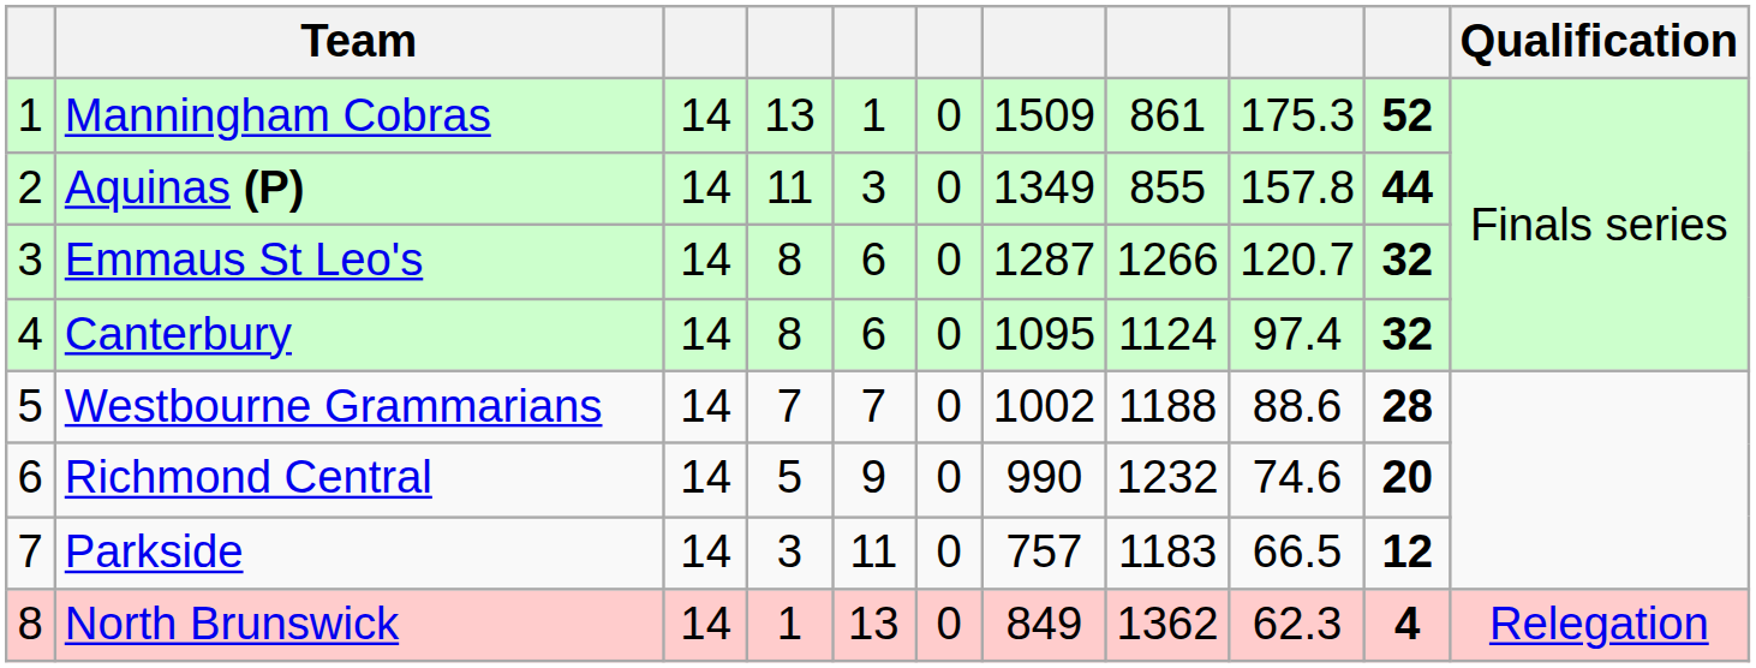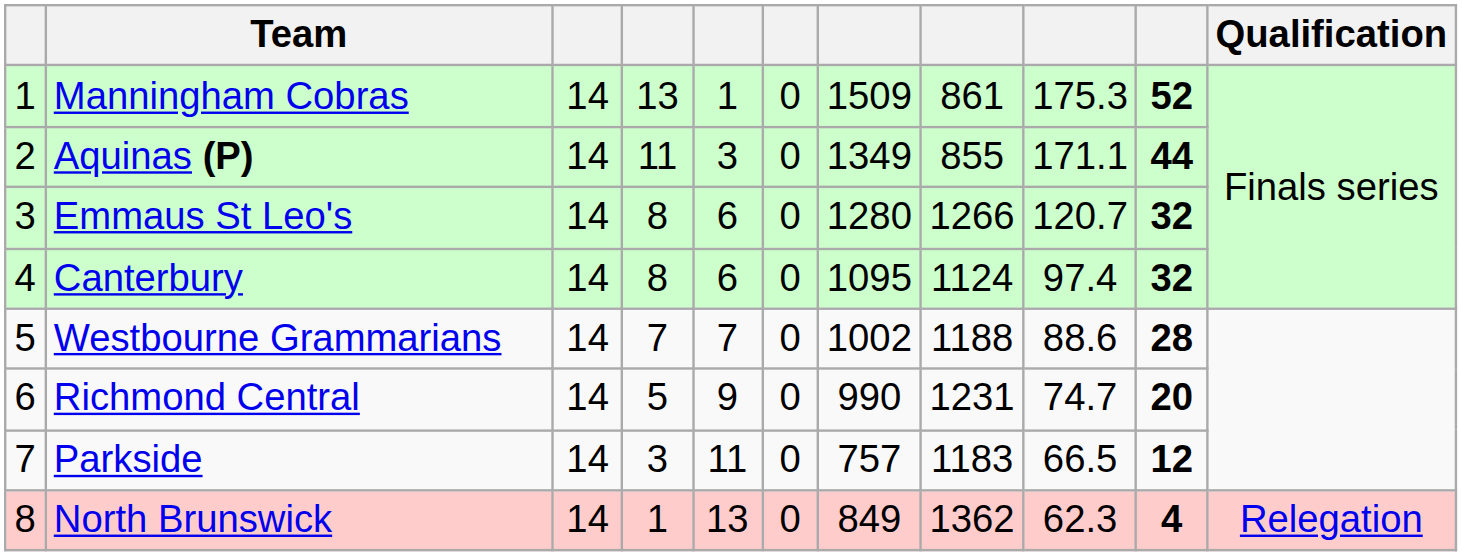 <table class="wikitable" style="text-align:center; margin-bottom:0">
 <tr>
 <th style="width:10px"></th>
 <th style="width:35%;">Team</th>
 <th style="width:30px;"></th>
 <th style="width:30px;"></th>
 <th style="width:30px;"></th>
 <th style="width:30px;"></th>
 <th style="width:30px;"></th>
 <th style="width:30px;"></th>
 <th style="width:30px;"></th>
 <th style="width:30px;"></th>
 <th>Qualification</th>
 </tr>
 <tr style="background:#ccffcc;">
 <td>1</td>
 <td style="text-align:left;"><a href='#'>Manningham Cobras</a></td>
 <td>14</td>
 <td>13</td>
 <td>1</td>
 <td>0</td>
 <td>1509</td>
 <td>861</td>
 <td>175.3</td>
 <td><strong>52</strong></td>
 <td rowspan=4>Finals series</td>
 </tr>
 <tr style="background:#ccffcc;">
 <td>2</td>
 <td style="text-align:left;"><a href='#'>Aquinas</a> <strong>(P)</strong></td>
 <td>14</td>
 <td>11</td>
 <td>3</td>
 <td>0</td>
 <td>1349</td>
 <td>855</td>
-<td>157.8</td>
+<td>171.1</td>
 <td><strong>44</strong></td>
 </tr>
 <tr style="background:#ccffcc;">
 <td>3</td>
 <td style="text-align:left;"><a href='#'>Emmaus St Leo's</a></td>
 <td>14</td>
 <td>8</td>
 <td>6</td>
 <td>0</td>
-<td>1287</td>
+<td>1280</td>
 <td>1266</td>
 <td>120.7</td>
 <td><strong>32</strong></td>
 </tr>
 <tr style="background:#ccffcc;">
 <td>4</td>
 <td style="text-align:left;"><a href='#'>Canterbury</a></td>
 <td>14</td>
 <td>8</td>
 <td>6</td>
 <td>0</td>
 <td>1095</td>
 <td>1124</td>
 <td>97.4</td>
 <td><strong>32</strong></td>
 </tr>
 <tr>
 <td>5</td>
 <td style="text-align:left;"><a href='#'>Westbourne Grammarians</a></td>
 <td>14</td>
 <td>7</td>
 <td>7</td>
 <td>0</td>
 <td>1002</td>
 <td>1188</td>
 <td>88.6</td>
 <td><strong>28</strong></td>
 </tr>
 <tr>
 <td>6</td>
 <td style="text-align:left;"><a href='#'>Richmond Central</a></td>
 <td>14</td>
 <td>5</td>
 <td>9</td>
 <td>0</td>
 <td>990</td>
-<td>1232</td>
-<td>74.6</td>
+<td>1231</td>
+<td>74.7</td>
 <td><strong>20</strong></td>
 </tr>
 <tr>
 <td>7</td>
 <td style="text-align:left;"><a href='#'>Parkside</a></td>
 <td>14</td>
 <td>3</td>
 <td>11</td>
 <td>0</td>
 <td>757</td>
 <td>1183</td>
 <td>66.5</td>
 <td><strong>12</strong></td>
 </tr>
 <tr style="background:#FFCCCC;">
 <td>8</td>
 <td style="text-align:left;"><a href='#'>North Brunswick</a></td>
 <td>14</td>
 <td>1</td>
 <td>13</td>
 <td>0</td>
 <td>849</td>
 <td>1362</td>
 <td>62.3</td>
 <td><strong>4</strong></td>
 <td><a href='#'>Relegation</a></td>
 </tr>
 </table>
